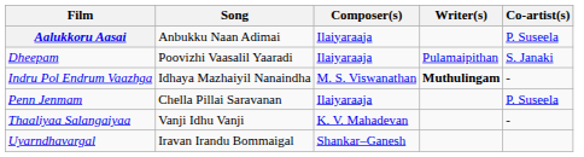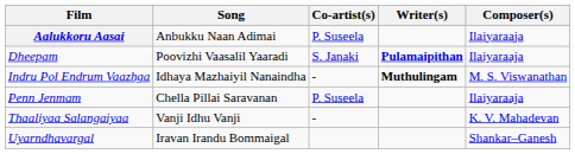 <table class="wikitable sortable plainrowheaders">
 <tr style="background:#ccc; text-align:center;">
 <th scope="col">Film</th>
 <th scope="col">Song</th>
+<th scope="col">Co-artist(s)</th>
+<th scope="col">Writer(s)</th>
 <th scope="col">Composer(s)</th>
-<th scope="col">Writer(s)</th>
-<th scope="col">Co-artist(s)</th>
 </tr>
 <tr>
 <th><em><a href='#'>Aalukkoru Aasai</a></em></th>
 <td>Anbukku Naan Adimai</td>
+<td><a href='#'>P. Suseela</a></td>
+<td></td>
 <td><a href='#'>Ilaiyaraaja</a></td>
-<td></td>
-<td><a href='#'>P. Suseela</a></td>
 </tr>
 <tr>
 <td><em><a href='#'>Dheepam</a></em></td>
 <td>Poovizhi Vaasalil Yaaradi</td>
+<td><a href='#'>S. Janaki</a></td>
+<td><strong><a href='#'>Pulamaipithan</a></strong></td>
 <td><a href='#'>Ilaiyaraaja</a></td>
-<td><a href='#'>Pulamaipithan</a></td>
-<td><a href='#'>S. Janaki</a></td>
 </tr>
 <tr>
 <td><em><a href='#'>Indru Pol Endrum Vaazhga</a></em></td>
 <td>Idhaya Mazhaiyil Nanaindha</td>
+<td>-</td>
+<td><strong>Muthulingam</strong></td>
 <td><a href='#'>M. S. Viswanathan</a></td>
-<td><strong>Muthulingam</strong></td>
-<td>-</td>
 </tr>
 <tr>
 <td><em><a href='#'>Penn Jenmam</a></em></td>
 <td>Chella Pillai Saravanan</td>
+<td><a href='#'>P. Suseela</a></td>
+<td></td>
 <td><a href='#'>Ilaiyaraaja</a></td>
-<td></td>
-<td><a href='#'>P. Suseela</a></td>
 </tr>
 <tr>
 <td><em><a href='#'>Thaaliyaa Salangaiyaa</a></em></td>
 <td>Vanji Idhu Vanji</td>
+<td>-</td>
+<td></td>
 <td><a href='#'>K. V. Mahadevan</a></td>
-<td></td>
-<td>-</td>
 </tr>
 <tr>
 <td><em><a href='#'>Uyarndhavargal</a></em></td>
 <td>Iravan Irandu Bommaigal</td>
-<td><a href='#'>Shankar–Ganesh</a></td>
 <td></td>
 <td></td>
+<td><a href='#'>Shankar–Ganesh</a></td>
 </tr>
 </table>
